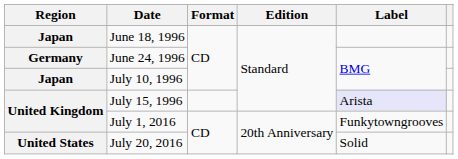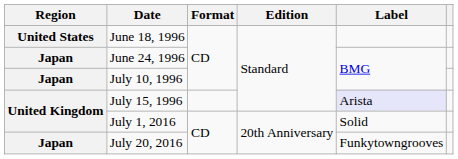 <table class="wikitable plainrowheaders">
 <tr>
 <th scope="col">Region</th>
 <th scope="col">Date</th>
 <th scope="col">Format</th>
 <th scope="col">Edition</th>
 <th scope="col">Label</th>
 <th scope="col"></th>
 </tr>
 <tr>
-<th scope="row">Japan</th>
+<th scope="row">United States</th>
 <td>June 18, 1996</td>
 <td rowspan="3">CD</td>
 <td rowspan="4">Standard</td>
 <td></td>
 <td align="center"></td>
 </tr>
 <tr>
-<th scope="row">Germany</th>
+<th scope="row">Japan</th>
 <td>June 24, 1996</td>
 <td rowspan="2"><a href='#'>BMG</a></td>
 <td align="center"></td>
 </tr>
 <tr>
 <th scope="row">Japan</th>
 <td>July 10, 1996</td>
 <td align="center"></td>
 </tr>
 <tr>
 <th scope="row" rowspan="2">United Kingdom</th>
 <td>July 15, 1996</td>
 <td></td>
 <td style="background: lavender;">Arista</td>
 <td align="center"></td>
 </tr>
 <tr>
 <td>July 1, 2016</td>
 <td rowspan="2">CD</td>
 <td rowspan="2">20th Anniversary</td>
+<td>Solid</td>
+<td align="center"></td>
+</tr>
+<tr>
+<th scope="row">Japan</th>
+<td>July 20, 2016</td>
 <td>Funkytowngrooves</td>
 <td align="center"></td>
 </tr>
-<tr>
-<th scope="row">United States</th>
-<td>July 20, 2016</td>
-<td>Solid</td>
-<td align="center"></td>
-</tr>
 </table>
